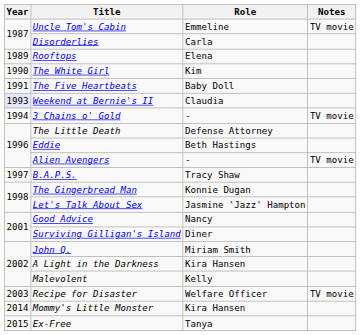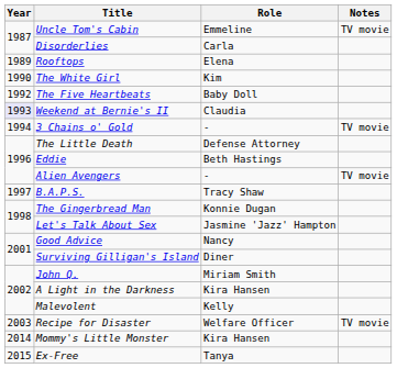 <table class="wikitable sortable">
 <tr>
 <th>Year</th>
 <th>Title</th>
 <th>Role</th>
 <th>Notes</th>
 </tr>
 <tr>
 <td rowspan=2>1987</td>
 <td><em><a href='#'>Uncle Tom's Cabin</a></em></td>
 <td>Emmeline</td>
 <td>TV movie</td>
 </tr>
 <tr>
 <td><em><a href='#'>Disorderlies</a></em></td>
 <td>Carla</td>
 <td></td>
 </tr>
 <tr>
 <td>1989</td>
 <td><em><a href='#'>Rooftops</a></em></td>
 <td>Elena</td>
 <td></td>
 </tr>
 <tr>
 <td>1990</td>
 <td><a href='#'><em>The White Girl</em></a></td>
 <td>Kim</td>
 <td></td>
 </tr>
 <tr>
-<td>1991</td>
+<td>1992</td>
 <td><em><a href='#'>The Five Heartbeats</a></em></td>
 <td>Baby Doll</td>
 <td></td>
 </tr>
 <tr>
 <td style="background: lavender;">1993</td>
 <td><em><a href='#'>Weekend at Bernie's II</a></em></td>
 <td>Claudia</td>
 <td></td>
 </tr>
 <tr>
 <td>1994</td>
 <td><em><a href='#'>3 Chains o' Gold</a></em></td>
 <td>-</td>
 <td>TV movie</td>
 </tr>
 <tr>
 <td rowspan=3>1996</td>
 <td><em>The Little Death</em></td>
 <td>Defense Attorney</td>
 <td></td>
 </tr>
 <tr>
 <td><em><a href='#'>Eddie</a></em></td>
 <td>Beth Hastings</td>
 <td></td>
 </tr>
 <tr>
 <td><em><a href='#'>Alien Avengers</a></em></td>
 <td>-</td>
 <td>TV movie</td>
 </tr>
 <tr>
 <td>1997</td>
 <td><em><a href='#'>B.A.P.S.</a></em></td>
 <td>Tracy Shaw</td>
 <td></td>
 </tr>
 <tr>
 <td rowspan=2>1998</td>
 <td><a href='#'><em>The Gingerbread Man</em></a></td>
 <td>Konnie Dugan</td>
 <td></td>
 </tr>
 <tr>
 <td><a href='#'><em>Let's Talk About Sex</em></a></td>
 <td>Jasmine 'Jazz' Hampton</td>
 <td></td>
 </tr>
 <tr>
 <td rowspan=2>2001</td>
 <td><em><a href='#'>Good Advice</a></em></td>
 <td>Nancy</td>
 <td></td>
 </tr>
 <tr>
 <td><em><a href='#'>Surviving Gilligan's Island</a></em></td>
 <td>Diner</td>
 <td></td>
 </tr>
 <tr>
 <td rowspan=3>2002</td>
 <td><em><a href='#'>John Q.</a></em></td>
 <td>Miriam Smith</td>
 <td></td>
 </tr>
 <tr>
 <td><em>A Light in the Darkness</em></td>
 <td>Kira Hansen</td>
 <td></td>
 </tr>
 <tr>
 <td><em>Malevolent</em></td>
 <td>Kelly</td>
 <td></td>
 </tr>
 <tr>
 <td>2003</td>
 <td><em>Recipe for Disaster</em></td>
 <td>Welfare Officer</td>
 <td>TV movie</td>
 </tr>
 <tr>
 <td>2014</td>
 <td><em>Mommy's Little Monster</em></td>
 <td>Kira Hansen</td>
 <td></td>
 </tr>
 <tr>
 <td>2015</td>
 <td><em>Ex-Free</em></td>
 <td>Tanya</td>
 <td></td>
 </tr>
 </table>
